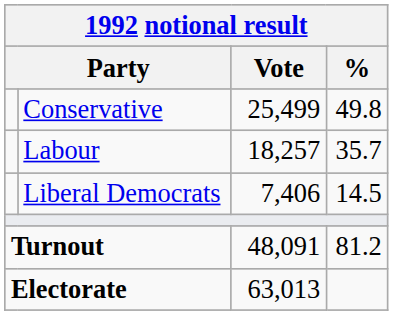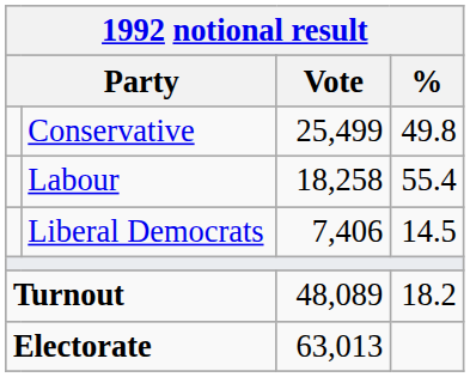 <table class="wikitable">
 <tr>
 <th colspan="4"><a href='#'>1992</a> <a href='#'>notional result</a></th>
 </tr>
 <tr>
 <th bgcolor="#DDDDFF" width="130px" colspan="2">Party</th>
 <th bgcolor="#DDDDFF" width="50px">Vote</th>
 <th bgcolor="#DDDDFF" width="30px">%</th>
 </tr>
 <tr>
 <td></td>
 <td><a href='#'>Conservative</a></td>
 <td align=right>25,499</td>
 <td align=right>49.8</td>
 </tr>
 <tr>
 <td></td>
 <td><a href='#'>Labour</a></td>
-<td align=right>18,257</td>
-<td align=right>35.7</td>
+<td align=right>18,258</td>
+<td align=right>55.4</td>
 </tr>
 <tr>
 <td></td>
 <td><a href='#'>Liberal Democrats</a></td>
 <td align=right>7,406</td>
 <td align=right>14.5</td>
 </tr>
 <tr>
 <td colspan="4" bgcolor="#EAECF0"></td>
 </tr>
 <tr>
 <td colspan="2"><strong>Turnout</strong></td>
-<td align=right>48,091</td>
-<td align=right>81.2</td>
+<td align=right>48,089</td>
+<td align=right>18.2</td>
 </tr>
 <tr>
 <td colspan="2"><strong>Electorate</strong></td>
 <td align=right>63,013</td>
 </tr>
 </table>
